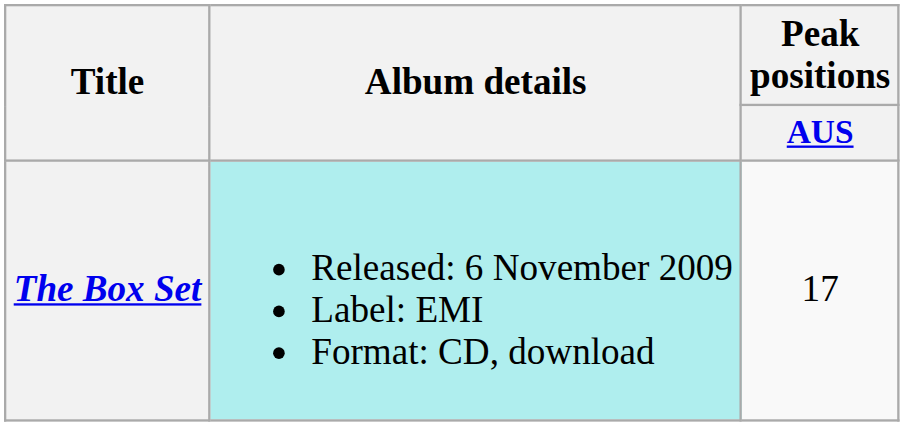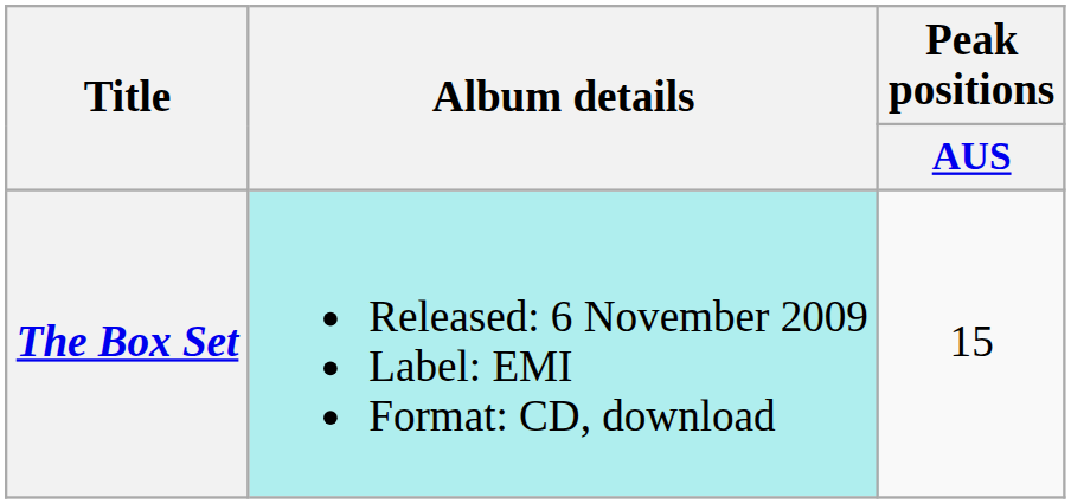 <table class="wikitable plainrowheaders">
 <tr>
 <th scope="col" rowspan="2">Title</th>
 <th scope="col" rowspan="2">Album details</th>
 <th scope="col" colspan="1">Peak positions</th>
 </tr>
 <tr>
 <th scope="col" style="width:3em;font-size:90%;"><a href='#'>AUS</a><br></th>
 </tr>
 <tr>
 <th scope="row"><em><a href='#'>The Box Set</a></em></th>
 <td style="background: paleturquoise;"><br><ul><li>Released: 6 November 2009</li><li>Label: EMI</li><li>Format: CD, download</li></ul></td>
-<td style="text-align:center;">17</td>
+<td style="text-align:center;">15</td>
 </tr>
 </table>
